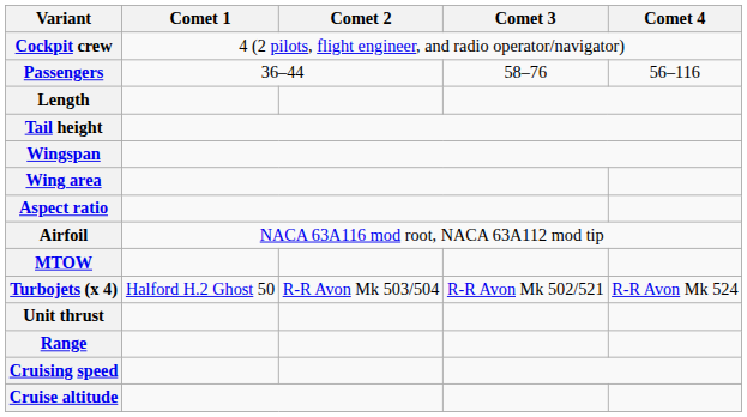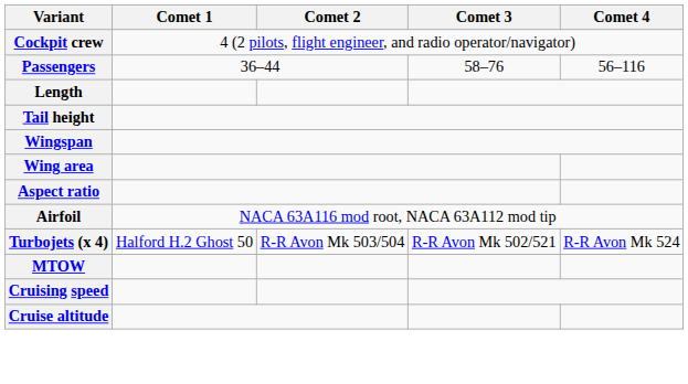 <table class="wikitable" style="text-align:center">
 <tr>
 <th>Variant</th>
 <th>Comet 1</th>
 <th>Comet 2</th>
 <th>Comet 3</th>
 <th>Comet 4</th>
 </tr>
 <tr>
 <th><a href='#'>Cockpit</a> crew</th>
 <td colspan=4>4 (2 <a href='#'>pilots</a>, <a href='#'>flight engineer</a>, and radio operator/navigator)</td>
 </tr>
 <tr>
 <th><a href='#'>Passengers</a></th>
 <td colspan=2>36–44</td>
 <td>58–76</td>
 <td>56–116</td>
 </tr>
 <tr>
 <th>Length</th>
 <td></td>
 <td></td>
 <td colspan="2"></td>
 </tr>
 <tr>
 <th><a href='#'>Tail</a> height</th>
 <td colspan="4"></td>
 </tr>
 <tr>
 <th><a href='#'>Wingspan</a></th>
 <td colspan="4"></td>
 </tr>
 <tr>
 <th><a href='#'>Wing area</a></th>
 <td colspan=3></td>
 <td></td>
 </tr>
 <tr>
 <th><a href='#'>Aspect ratio</a></th>
 <td colspan=3></td>
 <td></td>
 </tr>
 <tr>
 <th>Airfoil</th>
 <td colspan="4"><a href='#'>NACA 63A116 mod</a> root, NACA 63A112 mod tip</td>
 </tr>
 <tr>
-<th><a href='#'>MTOW</a></th>
-<td></td>
-<td></td>
-<td></td>
-<td></td>
-</tr>
-<tr>
 <th><a href='#'>Turbojets</a> (x 4)</th>
 <td><a href='#'>Halford H.2 Ghost</a> 50</td>
 <td><a href='#'>R-R Avon</a> Mk 503/504</td>
 <td><a href='#'>R-R Avon</a> Mk 502/521</td>
 <td><a href='#'>R-R Avon</a> Mk 524</td>
 </tr>
 <tr>
-<th>Unit thrust</th>
-<td></td>
-<td></td>
-<td></td>
-<td></td>
-</tr>
-<tr>
-<th><a href='#'>Range</a></th>
+<th><a href='#'>MTOW</a></th>
 <td></td>
 <td></td>
 <td></td>
 <td></td>
 </tr>
 <tr>
 <th><a href='#'>Cruising</a> <a href='#'>speed</a></th>
 <td></td>
 <td></td>
 <td colspan=2></td>
 </tr>
 <tr>
 <th><a href='#'>Cruise altitude</a></th>
 <td colspan=2></td>
 <td></td>
 <td></td>
 </tr>
 </table>
